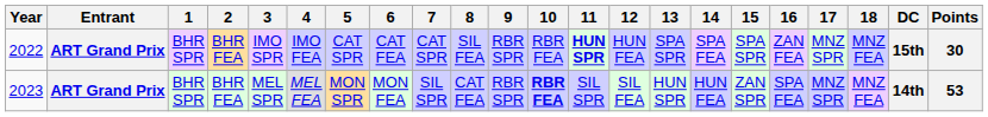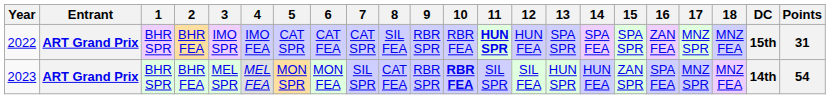 <table class="wikitable" style="text-align:center; font-size:85%">
 <tr>
 <th>Year</th>
 <th>Entrant</th>
 <th>1</th>
 <th>2</th>
 <th>3</th>
 <th>4</th>
 <th>5</th>
 <th>6</th>
 <th>7</th>
 <th>8</th>
 <th>9</th>
 <th>10</th>
 <th>11</th>
 <th>12</th>
 <th>13</th>
 <th>14</th>
 <th>15</th>
 <th>16</th>
 <th>17</th>
 <th>18</th>
 <th>DC</th>
 <th>Points</th>
 </tr>
 <tr>
 <td><a href='#'>2022</a></td>
 <th nowrap><a href='#'>ART Grand Prix</a></th>
 <td style="background:#EFCFFF;"><a href='#'>BHR<br>SPR</a><br></td>
 <td style="background:#FFDF9F;"><a href='#'>BHR<br>FEA</a><br></td>
 <td style="background:#EFCFFF;"><a href='#'>IMO<br>SPR</a><br></td>
 <td style="background:#CFCFFF;"><a href='#'>IMO<br>FEA</a><br></td>
 <td style="background:#CFCFFF;"><a href='#'>CAT<br>SPR</a><br></td>
 <td style="background:#CFCFFF;"><a href='#'>CAT<br>FEA</a><br></td>
 <td style="background:#CFCFFF;"><a href='#'>CAT<br>SPR</a><br></td>
 <td style="background:#CFCFFF;"><a href='#'>SIL<br>FEA</a><br></td>
 <td style="background:#CFCFFF;"><a href='#'>RBR<br>SPR</a><br></td>
 <td style="background:#CFCFFF;"><a href='#'>RBR<br>FEA</a><br></td>
 <td style="background:#DFFFDF;"><strong><a href='#'>HUN<br>SPR</a><br></strong></td>
 <td style="background:#CFCFFF;"><a href='#'>HUN<br>FEA</a><br></td>
 <td style="background:#CFCFFF;"><a href='#'>SPA<br>SPR</a><br></td>
 <td style="background:#EFCFFF;"><a href='#'>SPA<br>FEA</a><br></td>
 <td style="background:#DFFFDF;"><a href='#'>SPA<br>SPR</a><br></td>
 <td style="background:#EFCFFF;"><a href='#'>ZAN<br>FEA</a><br></td>
 <td style="background:#DFFFDF;"><a href='#'>MNZ<br>SPR</a><br></td>
 <td style="background:#CFCFFF;"><a href='#'>MNZ<br>FEA</a><br></td>
 <th>15th</th>
-<th>30</th>
+<th>31</th>
 </tr>
 <tr>
 <td><a href='#'>2023</a></td>
 <th nowrap><a href='#'>ART Grand Prix</a></th>
 <td style="background:#DFFFDF;"><a href='#'>BHR<br>SPR</a><br></td>
 <td style="background:#DFFFDF;"><a href='#'>BHR<br>FEA</a><br></td>
 <td style="background:#DFFFDF;"><a href='#'>MEL<br>SPR</a><br></td>
 <td style="background:#DFDFDF;"><em><a href='#'>MEL<br>FEA</a></em><br></td>
 <td style="background:#FFDF9F;"><a href='#'>MON<br>SPR</a><br></td>
 <td style="background:#DFFFDF;"><a href='#'>MON<br>FEA</a><br></td>
 <td style="background:#CFCFFF;"><a href='#'>SIL<br>SPR</a><br></td>
 <td style="background:#CFCFFF;"><a href='#'>CAT<br>FEA</a><br></td>
 <td style="background:#CFCFFF;"><a href='#'>RBR<br>SPR</a><br></td>
 <td style="background:#CFCFFF;"><strong><a href='#'>RBR<br>FEA</a></strong><br></td>
 <td style="background:#CFCFFF;"><a href='#'>SIL<br>SPR</a><br></td>
 <td style="background:#DFFFDF;"><a href='#'>SIL<br>FEA</a><br></td>
 <td style="background:#DFFFDF;"><a href='#'>HUN<br>SPR</a><br></td>
 <td style="background:#CFCFFF;"><a href='#'>HUN<br>FEA</a><br></td>
 <td style="background:#DFFFDF;"><a href='#'>ZAN<br>SPR</a><br></td>
 <td style="background:#CFCFFF;"><a href='#'>SPA<br>FEA</a><br></td>
 <td style="background:#CFCFFF;"><a href='#'>MNZ<br>SPR</a><br></td>
 <td style="background:#EFCFFF;"><a href='#'>MNZ<br>FEA</a><br></td>
 <th style="background:#;">14th</th>
-<th style="background:#;">53</th>
+<th style="background:#;">54</th>
 </tr>
 </table>
